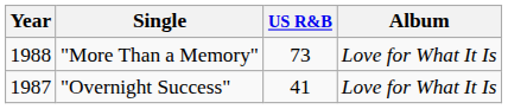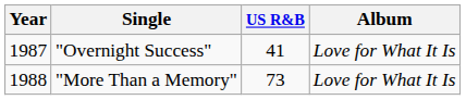 <table class="wikitable">
 <tr>
 <th>Year</th>
 <th>Single</th>
 <th><small><a href='#'>US R&B</a></small></th>
 <th>Album</th>
 </tr>
 <tr>
+<td>1987</td>
+<td>"Overnight Success"</td>
+<td align="center">41</td>
+<td><em>Love for What It Is</em></td>
+</tr>
+<tr>
 <td>1988</td>
 <td>"More Than a Memory"</td>
 <td align="center">73</td>
 <td><em>Love for What It Is</em></td>
 </tr>
-<tr>
-<td>1987</td>
-<td>"Overnight Success"</td>
-<td align="center">41</td>
-<td><em>Love for What It Is</em></td>
-</tr>
 </table>
